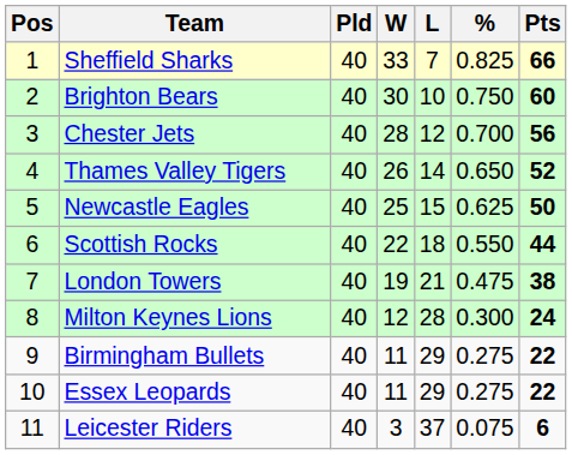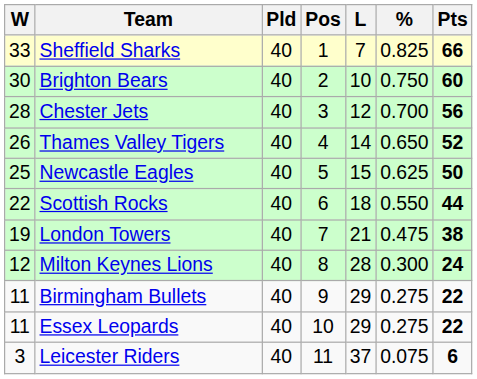 <table class="wikitable" style="text-align: center;">
 <tr>
-<th>Pos</th>
+<th>W</th>
 <th scope="col" style="width: 180px;">Team</th>
 <th>Pld</th>
-<th>W</th>
+<th>Pos</th>
 <th>L</th>
 <th>%</th>
 <th>Pts</th>
 </tr>
 <tr style="background: #ffffcc;">
-<td>1</td>
+<td>33</td>
 <td style="text-align:left;"><a href='#'>Sheffield Sharks</a></td>
 <td>40</td>
-<td>33</td>
+<td>1</td>
 <td>7</td>
 <td>0.825</td>
 <td><strong>66</strong></td>
 </tr>
 <tr style="background: #ccffcc;">
-<td>2</td>
+<td>30</td>
 <td style="text-align:left;"><a href='#'>Brighton Bears</a></td>
 <td>40</td>
-<td>30</td>
+<td>2</td>
 <td>10</td>
 <td>0.750</td>
 <td><strong>60</strong></td>
 </tr>
 <tr style="background: #ccffcc;">
-<td>3</td>
+<td>28</td>
 <td style="text-align:left;"><a href='#'>Chester Jets</a></td>
 <td>40</td>
-<td>28</td>
+<td>3</td>
 <td>12</td>
 <td>0.700</td>
 <td><strong>56</strong></td>
 </tr>
 <tr style="background: #ccffcc;">
-<td>4</td>
+<td>26</td>
 <td style="text-align:left;"><a href='#'>Thames Valley Tigers</a></td>
 <td>40</td>
-<td>26</td>
+<td>4</td>
 <td>14</td>
 <td>0.650</td>
 <td><strong>52</strong></td>
 </tr>
 <tr style="background: #ccffcc;">
-<td>5</td>
+<td>25</td>
 <td style="text-align:left;"><a href='#'>Newcastle Eagles</a></td>
 <td>40</td>
-<td>25</td>
+<td>5</td>
 <td>15</td>
 <td>0.625</td>
 <td><strong>50</strong></td>
 </tr>
 <tr style="background: #ccffcc;">
-<td>6</td>
+<td>22</td>
 <td style="text-align:left;"><a href='#'>Scottish Rocks</a></td>
 <td>40</td>
-<td>22</td>
+<td>6</td>
 <td>18</td>
 <td>0.550</td>
 <td><strong>44</strong></td>
 </tr>
 <tr style="background: #ccffcc;">
-<td>7</td>
+<td>19</td>
 <td style="text-align:left;"><a href='#'>London Towers</a></td>
 <td>40</td>
-<td>19</td>
+<td>7</td>
 <td>21</td>
 <td>0.475</td>
 <td><strong>38</strong></td>
 </tr>
 <tr style="background: #ccffcc;">
-<td>8</td>
+<td>12</td>
 <td style="text-align:left;"><a href='#'>Milton Keynes Lions</a></td>
 <td>40</td>
-<td>12</td>
+<td>8</td>
 <td>28</td>
 <td>0.300</td>
 <td><strong>24</strong></td>
 </tr>
 <tr>
-<td>9</td>
+<td>11</td>
 <td style="text-align:left;"><a href='#'>Birmingham Bullets</a></td>
 <td>40</td>
-<td>11</td>
-<td>29</td>
-<td>0.275</td>
-<td><strong>22</strong></td>
-</tr>
-<tr>
-<td>10</td>
-<td style="text-align:left;"><a href='#'>Essex Leopards</a></td>
-<td>40</td>
-<td>11</td>
+<td>9</td>
 <td>29</td>
 <td>0.275</td>
 <td><strong>22</strong></td>
 </tr>
 <tr>
 <td>11</td>
+<td style="text-align:left;"><a href='#'>Essex Leopards</a></td>
+<td>40</td>
+<td>10</td>
+<td>29</td>
+<td>0.275</td>
+<td><strong>22</strong></td>
+</tr>
+<tr>
+<td>3</td>
 <td style="text-align:left;"><a href='#'>Leicester Riders</a></td>
 <td>40</td>
-<td>3</td>
+<td>11</td>
 <td>37</td>
 <td>0.075</td>
 <td><strong>6</strong></td>
 </tr>
 </table>
